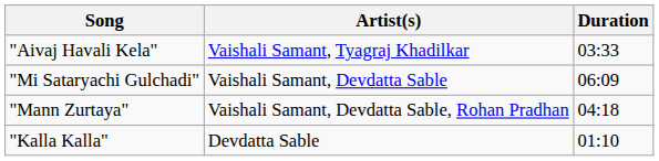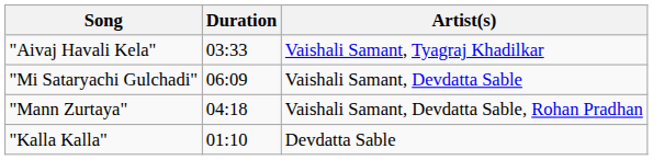 <table class="wikitable" style="font-size:95%;">
 <tr>
 <th>Song</th>
+<th>Duration</th>
 <th>Artist(s)</th>
-<th>Duration</th>
 </tr>
 <tr>
 <td>"Aivaj Havali Kela"</td>
+<td>03:33</td>
 <td><a href='#'>Vaishali Samant</a>, <a href='#'>Tyagraj Khadilkar</a></td>
-<td>03:33</td>
 </tr>
 <tr>
 <td>"Mi Sataryachi Gulchadi"</td>
+<td>06:09</td>
 <td>Vaishali Samant, <a href='#'>Devdatta Sable</a></td>
-<td>06:09</td>
 </tr>
 <tr>
 <td>"Mann Zurtaya"</td>
+<td>04:18</td>
 <td>Vaishali Samant, Devdatta Sable, <a href='#'>Rohan Pradhan</a></td>
-<td>04:18</td>
 </tr>
 <tr>
 <td>"Kalla Kalla"</td>
+<td>01:10</td>
 <td>Devdatta Sable</td>
-<td>01:10</td>
 </tr>
 </table>
